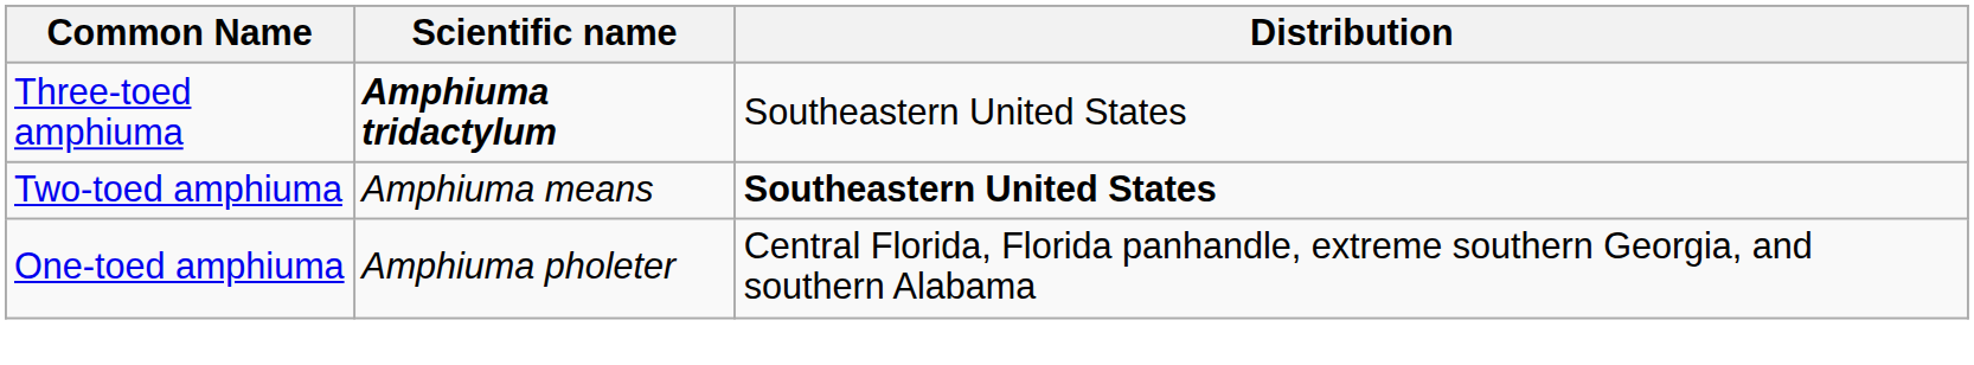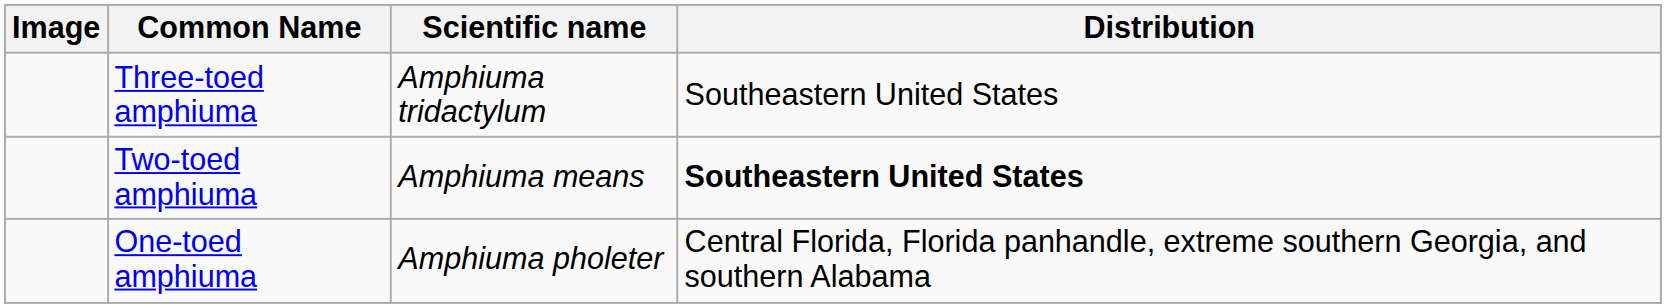 <table class="wikitable">
 <tr>
+<th>Image</th>
 <th>Common Name</th>
 <th>Scientific name</th>
 <th>Distribution</th>
 </tr>
 <tr>
+<td></td>
 <td><a href='#'>Three-toed amphiuma</a></td>
-<td><strong><em>Amphiuma tridactylum</em></strong></td>
+<td><em>Amphiuma tridactylum</em></td>
 <td>Southeastern United States</td>
 </tr>
 <tr>
+<td></td>
 <td><a href='#'>Two-toed amphiuma</a></td>
 <td><em>Amphiuma means</em></td>
 <td><strong>Southeastern United States</strong></td>
 </tr>
 <tr>
+<td></td>
 <td><a href='#'>One-toed amphiuma</a></td>
 <td><em>Amphiuma pholeter</em></td>
 <td>Central Florida, Florida panhandle, extreme southern Georgia, and southern Alabama</td>
 </tr>
 </table>
